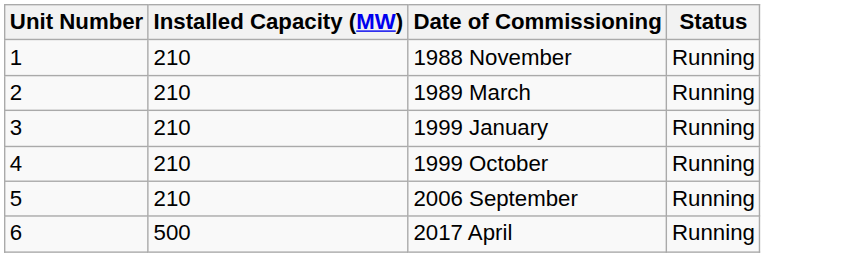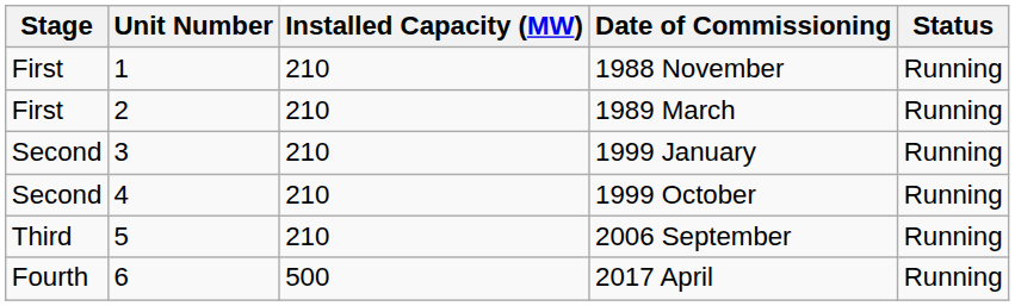 <table class="wikitable">
 <tr>
+<th>Stage</th>
 <th>Unit Number</th>
 <th>Installed Capacity (<a href='#'>MW</a>)</th>
 <th>Date of Commissioning</th>
 <th>Status</th>
 </tr>
 <tr>
+<td>First</td>
 <td>1</td>
 <td>210</td>
 <td>1988 November</td>
 <td>Running</td>
 </tr>
 <tr>
+<td>First</td>
 <td>2</td>
 <td>210</td>
 <td>1989 March</td>
 <td>Running</td>
 </tr>
 <tr>
+<td>Second</td>
 <td>3</td>
 <td>210</td>
 <td>1999 January</td>
 <td>Running</td>
 </tr>
 <tr>
+<td>Second</td>
 <td>4</td>
 <td>210</td>
 <td>1999 October</td>
 <td>Running</td>
 </tr>
 <tr>
+<td>Third</td>
 <td>5</td>
 <td>210</td>
 <td>2006 September</td>
 <td>Running</td>
 </tr>
 <tr>
+<td>Fourth</td>
 <td>6</td>
 <td>500</td>
 <td>2017 April</td>
 <td>Running</td>
 </tr>
 </table>
